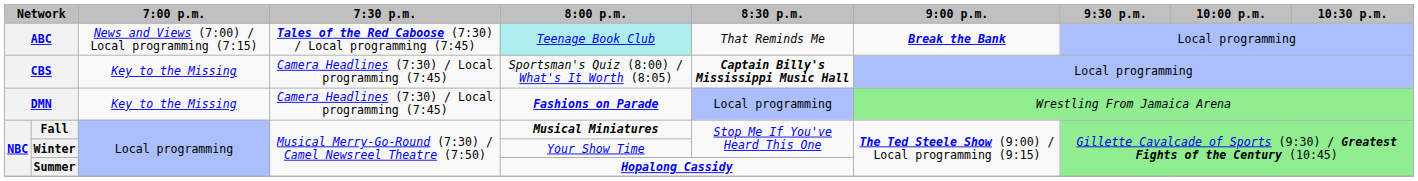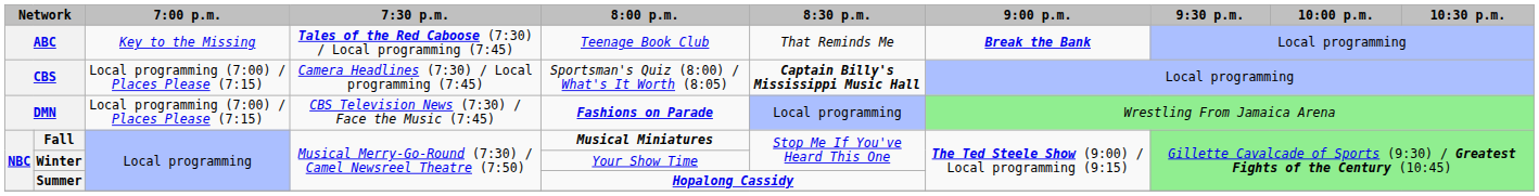 <table class="wikitable" style="width:100%;margin-right:0;text-align:center">
 <tr>
 <th colspan="2" style="background-color:#C0C0C0">Network</th>
 <th style="background-color:#C0C0C0;text-align:center">7:00 p.m.</th>
 <th style="background-color:#C0C0C0;text-align:center">7:30 p.m.</th>
 <th style="background-color:#C0C0C0;text-align:center">8:00 p.m.</th>
 <th style="background-color:#C0C0C0;text-align:center">8:30 p.m.</th>
 <th style="background-color:#C0C0C0;text-align:center">9:00 p.m.</th>
 <th style="background-color:#C0C0C0;text-align:center">9:30 p.m.</th>
 <th style="background-color:#C0C0C0;text-align:center">10:00 p.m.</th>
 <th style="background-color:#C0C0C0;text-align:center">10:30 p.m.</th>
 </tr>
 <tr>
 <th colspan="2"><a href='#'>ABC</a></th>
-<td><em><a href='#'>News and Views</a></em> (7:00) / Local programming (7:15)</td>
+<td><em><a href='#'>Key to the Missing</a></em></td>
 <td><strong><em><a href='#'>Tales of the Red Caboose</a></em></strong> (7:30) / Local programming (7:45)</td>
-<td style="background: paleturquoise;"><em><a href='#'>Teenage Book Club</a></em></td>
+<td><em><a href='#'>Teenage Book Club</a></em></td>
 <td><em>That Reminds Me</em></td>
 <td><strong><em><a href='#'>Break the Bank</a></em></strong></td>
 <td colspan="3" bgcolor="#abbfff">Local programming</td>
 </tr>
 <tr>
 <th colspan="2"><a href='#'>CBS</a></th>
-<td><em><a href='#'>Key to the Missing</a></em></td>
+<td>Local programming (7:00) / <em><a href='#'>Places Please</a></em> (7:15)</td>
 <td><em><a href='#'>Camera Headlines</a></em> (7:30) / Local programming (7:45)</td>
 <td><em>Sportsman's Quiz</em> (8:00) / <em><a href='#'>What's It Worth</a></em> (8:05)</td>
 <td><strong><em>Captain Billy's Mississippi Music Hall</em></strong></td>
 <td colspan="4" bgcolor="#abbfff">Local programming</td>
 </tr>
 <tr>
 <th colspan="2"><a href='#'>DMN</a></th>
-<td><em><a href='#'>Key to the Missing</a></em></td>
-<td><em><a href='#'>Camera Headlines</a></em> (7:30) / Local programming (7:45)</td>
+<td>Local programming (7:00) / <em><a href='#'>Places Please</a></em> (7:15)</td>
+<td><em><a href='#'>CBS Television News</a></em> (7:30) / <em>Face the Music</em> (7:45)</td>
 <td><strong><em><a href='#'>Fashions on Parade</a></em></strong></td>
 <td bgcolor="#abbfff">Local programming</td>
 <td colspan="4" bgcolor="lightgreen"><em>Wrestling From Jamaica Arena</em></td>
 </tr>
 <tr>
 <th rowspan="3"><a href='#'>NBC</a></th>
 <th>Fall</th>
 <td rowspan="3" bgcolor="#abbfff">Local programming</td>
 <td rowspan="3"><em><a href='#'>Musical Merry-Go-Round</a></em> (7:30) / <em><a href='#'>Camel Newsreel Theatre</a></em> (7:50)</td>
 <td><strong><em>Musical Miniatures</em></strong></td>
 <td rowspan="2"><em><a href='#'>Stop Me If You've Heard This One</a></em></td>
 <td rowspan="3"><strong><em><a href='#'>The Ted Steele Show</a></em></strong> (9:00) / Local programming (9:15)</td>
 <td rowspan="3" colspan="3" bgcolor="lightgreen"><em><a href='#'>Gillette Cavalcade of Sports</a></em> (9:30) / <strong><em>Greatest Fights of the Century</em></strong> (10:45)</td>
 </tr>
 <tr>
 <th>Winter</th>
 <td><em><a href='#'>Your Show Time</a></em></td>
 </tr>
 <tr>
 <th>Summer</th>
 <td colspan= "2"><strong><em><a href='#'>Hopalong Cassidy</a></em></strong></td>
 </tr>
 <tr>
 </tr>
 </table>
